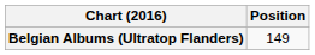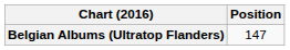 <table class="wikitable sortable plainrowheaders" style="text-align:center">
 <tr>
 <th scope="col">Chart (2016)</th>
 <th scope="col">Position</th>
 </tr>
 <tr>
 <th scope="row">Belgian Albums (Ultratop Flanders)</th>
-<td>149</td>
+<td>147</td>
 </tr>
 </table>
